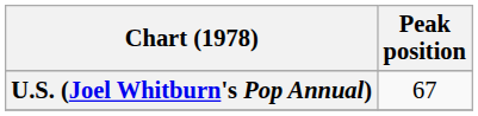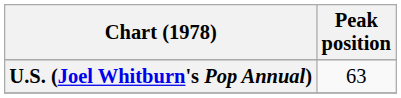 <table class="wikitable sortable plainrowheaders" style="text-align:center">
 <tr>
 <th>Chart (1978)</th>
 <th>Peak<br>position</th>
 </tr>
 <tr>
 </tr>
 <tr>
 <th scope="row">U.S. (<a href='#'>Joel Whitburn</a>'s <em>Pop Annual</em>)</th>
-<td style="text-align:center;">67</td>
+<td style="text-align:center;">63</td>
 </tr>
 <tr>
 </tr>
 </table>
